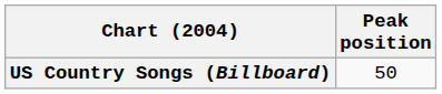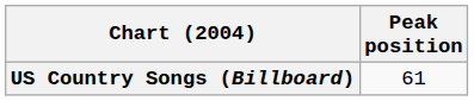 <table class="wikitable sortable plainrowheaders" style="text-align:center">
 <tr>
 <th scope="col">Chart (2004)</th>
 <th scope="col">Peak<br>position</th>
 </tr>
 <tr>
 <th scope="row">US Country Songs (<em>Billboard</em>)</th>
-<td align="center">50</td>
+<td align="center">61</td>
 </tr>
 </table>
